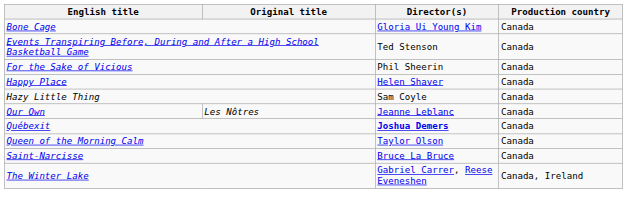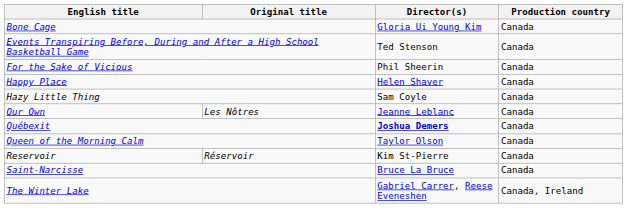 <table class="wikitable" width=100%>
 <tr>
 <th scope="col" width="32%">English title</th>
 <th scope="col" width="28%">Original title</th>
 <th scope="col" width="20%">Director(s)</th>
 <th scope="col" width="20%">Production country</th>
 </tr>
 <tr>
 <td colspan=2><em><a href='#'>Bone Cage</a></em></td>
 <td><a href='#'>Gloria Ui Young Kim</a></td>
 <td>Canada</td>
 </tr>
 <tr>
 <td colspan=2><em><a href='#'>Events Transpiring Before, During and After a High School Basketball Game</a></em></td>
 <td>Ted Stenson</td>
 <td>Canada</td>
 </tr>
 <tr>
 <td colspan=2><em><a href='#'>For the Sake of Vicious</a></em></td>
 <td>Phil Sheerin</td>
 <td>Canada</td>
 </tr>
 <tr>
 <td colspan=2><em><a href='#'>Happy Place</a></em></td>
 <td><a href='#'>Helen Shaver</a></td>
 <td>Canada</td>
 </tr>
 <tr>
 <td colspan=2><em>Hazy Little Thing</em></td>
 <td>Sam Coyle</td>
 <td>Canada</td>
 </tr>
 <tr>
 <td><em><a href='#'>Our Own</a></em></td>
 <td><em>Les Nôtres</em></td>
 <td><a href='#'>Jeanne Leblanc</a></td>
 <td>Canada</td>
 </tr>
 <tr>
 <td colspan=2><em><a href='#'>Québexit</a></em></td>
 <td><strong><a href='#'>Joshua Demers</a></strong></td>
 <td>Canada</td>
 </tr>
 <tr>
 <td colspan=2><em><a href='#'>Queen of the Morning Calm</a></em></td>
 <td><a href='#'>Taylor Olson</a></td>
 <td>Canada</td>
 </tr>
 <tr>
+<td><em>Reservoir</em></td>
+<td><em>Réservoir</em></td>
+<td>Kim St-Pierre</td>
+<td>Canada</td>
+</tr>
+<tr>
 <td colspan=2><em><a href='#'>Saint-Narcisse</a></em></td>
 <td><a href='#'>Bruce La Bruce</a></td>
 <td>Canada</td>
 </tr>
 <tr>
 <td colspan=2><em><a href='#'>The Winter Lake</a></em></td>
 <td><a href='#'>Gabriel Carrer</a>, <a href='#'>Reese Eveneshen</a></td>
 <td>Canada, Ireland</td>
 </tr>
 </table>
